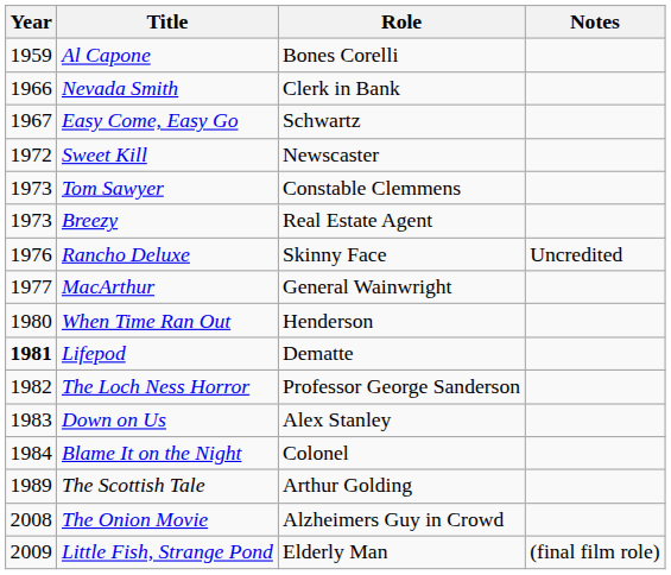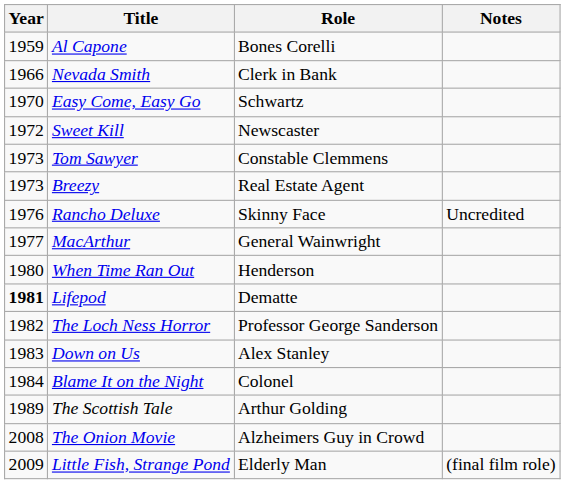 <table class="wikitable">
 <tr>
 <th>Year</th>
 <th>Title</th>
 <th>Role</th>
 <th>Notes</th>
 </tr>
 <tr>
 <td>1959</td>
 <td><em><a href='#'>Al Capone</a></em></td>
 <td>Bones Corelli</td>
 <td></td>
 </tr>
 <tr>
 <td>1966</td>
 <td><em><a href='#'>Nevada Smith</a></em></td>
 <td>Clerk in Bank</td>
 <td></td>
 </tr>
 <tr>
-<td>1967</td>
+<td>1970</td>
 <td><em><a href='#'>Easy Come, Easy Go</a></em></td>
 <td>Schwartz</td>
 <td></td>
 </tr>
 <tr>
 <td>1972</td>
 <td><em><a href='#'>Sweet Kill</a></em></td>
 <td>Newscaster</td>
 <td></td>
 </tr>
 <tr>
 <td>1973</td>
 <td><em><a href='#'>Tom Sawyer</a></em></td>
 <td>Constable Clemmens</td>
 <td></td>
 </tr>
 <tr>
 <td>1973</td>
 <td><em><a href='#'>Breezy</a></em></td>
 <td>Real Estate Agent</td>
 <td></td>
 </tr>
 <tr>
 <td>1976</td>
 <td><em><a href='#'>Rancho Deluxe</a></em></td>
 <td>Skinny Face</td>
 <td>Uncredited</td>
 </tr>
 <tr>
 <td>1977</td>
 <td><em><a href='#'>MacArthur</a></em></td>
 <td>General Wainwright</td>
 <td></td>
 </tr>
 <tr>
 <td>1980</td>
 <td><em><a href='#'>When Time Ran Out</a></em></td>
 <td>Henderson</td>
 <td></td>
 </tr>
 <tr>
 <td><strong>1981</strong></td>
 <td><em><a href='#'>Lifepod</a></em></td>
 <td>Dematte</td>
 <td></td>
 </tr>
 <tr>
 <td>1982</td>
 <td><em><a href='#'>The Loch Ness Horror</a></em></td>
 <td>Professor George Sanderson</td>
 <td></td>
 </tr>
 <tr>
 <td>1983</td>
 <td><em><a href='#'>Down on Us</a></em></td>
 <td>Alex Stanley</td>
 <td></td>
 </tr>
 <tr>
 <td>1984</td>
 <td><em><a href='#'>Blame It on the Night</a></em></td>
 <td>Colonel</td>
 <td></td>
 </tr>
 <tr>
 <td>1989</td>
 <td><em>The Scottish Tale</em></td>
 <td>Arthur Golding</td>
 <td></td>
 </tr>
 <tr>
 <td>2008</td>
 <td><em><a href='#'>The Onion Movie</a></em></td>
 <td>Alzheimers Guy in Crowd</td>
 <td></td>
 </tr>
 <tr>
 <td>2009</td>
 <td><em><a href='#'>Little Fish, Strange Pond</a></em></td>
 <td>Elderly Man</td>
 <td>(final film role)</td>
 </tr>
 </table>
